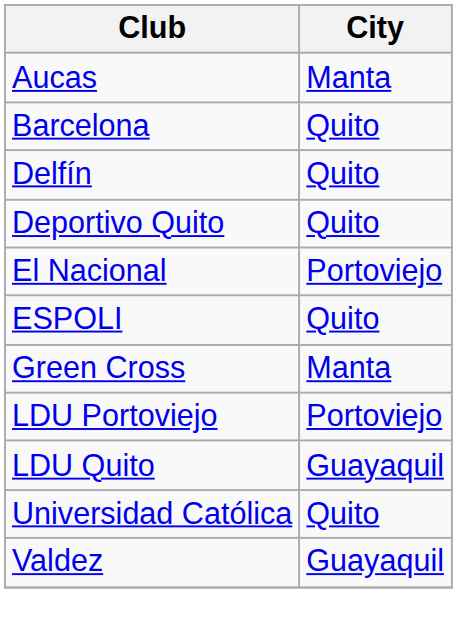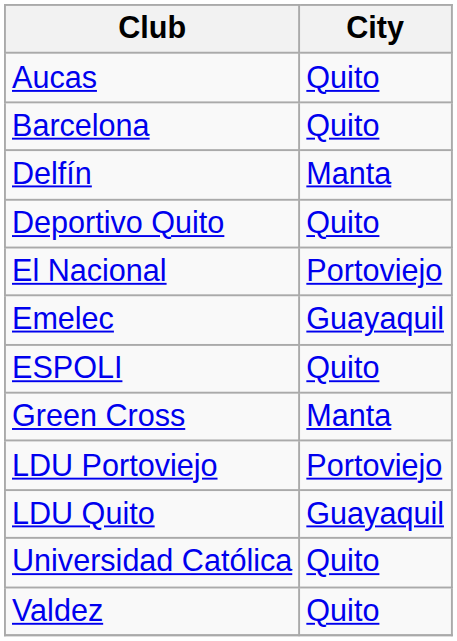 <table class="wikitable sortable">
 <tr>
 <th>Club</th>
 <th>City</th>
 </tr>
 <tr>
 <td><a href='#'>Aucas</a></td>
-<td><a href='#'>Manta</a></td>
+<td><a href='#'>Quito</a></td>
 </tr>
 <tr>
 <td><a href='#'>Barcelona</a></td>
 <td><a href='#'>Quito</a></td>
 </tr>
 <tr>
 <td><a href='#'>Delfín</a></td>
-<td><a href='#'>Quito</a></td>
+<td><a href='#'>Manta</a></td>
 </tr>
 <tr>
 <td><a href='#'>Deportivo Quito</a></td>
 <td><a href='#'>Quito</a></td>
 </tr>
 <tr>
 <td><a href='#'>El Nacional</a></td>
 <td><a href='#'>Portoviejo</a></td>
+</tr>
+<tr>
+<td><a href='#'>Emelec</a></td>
+<td><a href='#'>Guayaquil</a></td>
 </tr>
 <tr>
 <td><a href='#'>ESPOLI</a></td>
 <td><a href='#'>Quito</a></td>
 </tr>
 <tr>
 <td><a href='#'>Green Cross</a></td>
 <td><a href='#'>Manta</a></td>
 </tr>
 <tr>
 <td><a href='#'>LDU Portoviejo</a></td>
 <td><a href='#'>Portoviejo</a></td>
 </tr>
 <tr>
 <td><a href='#'>LDU Quito</a></td>
 <td><a href='#'>Guayaquil</a></td>
 </tr>
 <tr>
 <td><a href='#'>Universidad Católica</a></td>
 <td><a href='#'>Quito</a></td>
 </tr>
 <tr>
 <td><a href='#'>Valdez</a></td>
-<td><a href='#'>Guayaquil</a></td>
+<td><a href='#'>Quito</a></td>
 </tr>
 <tr>
 </tr>
 </table>
